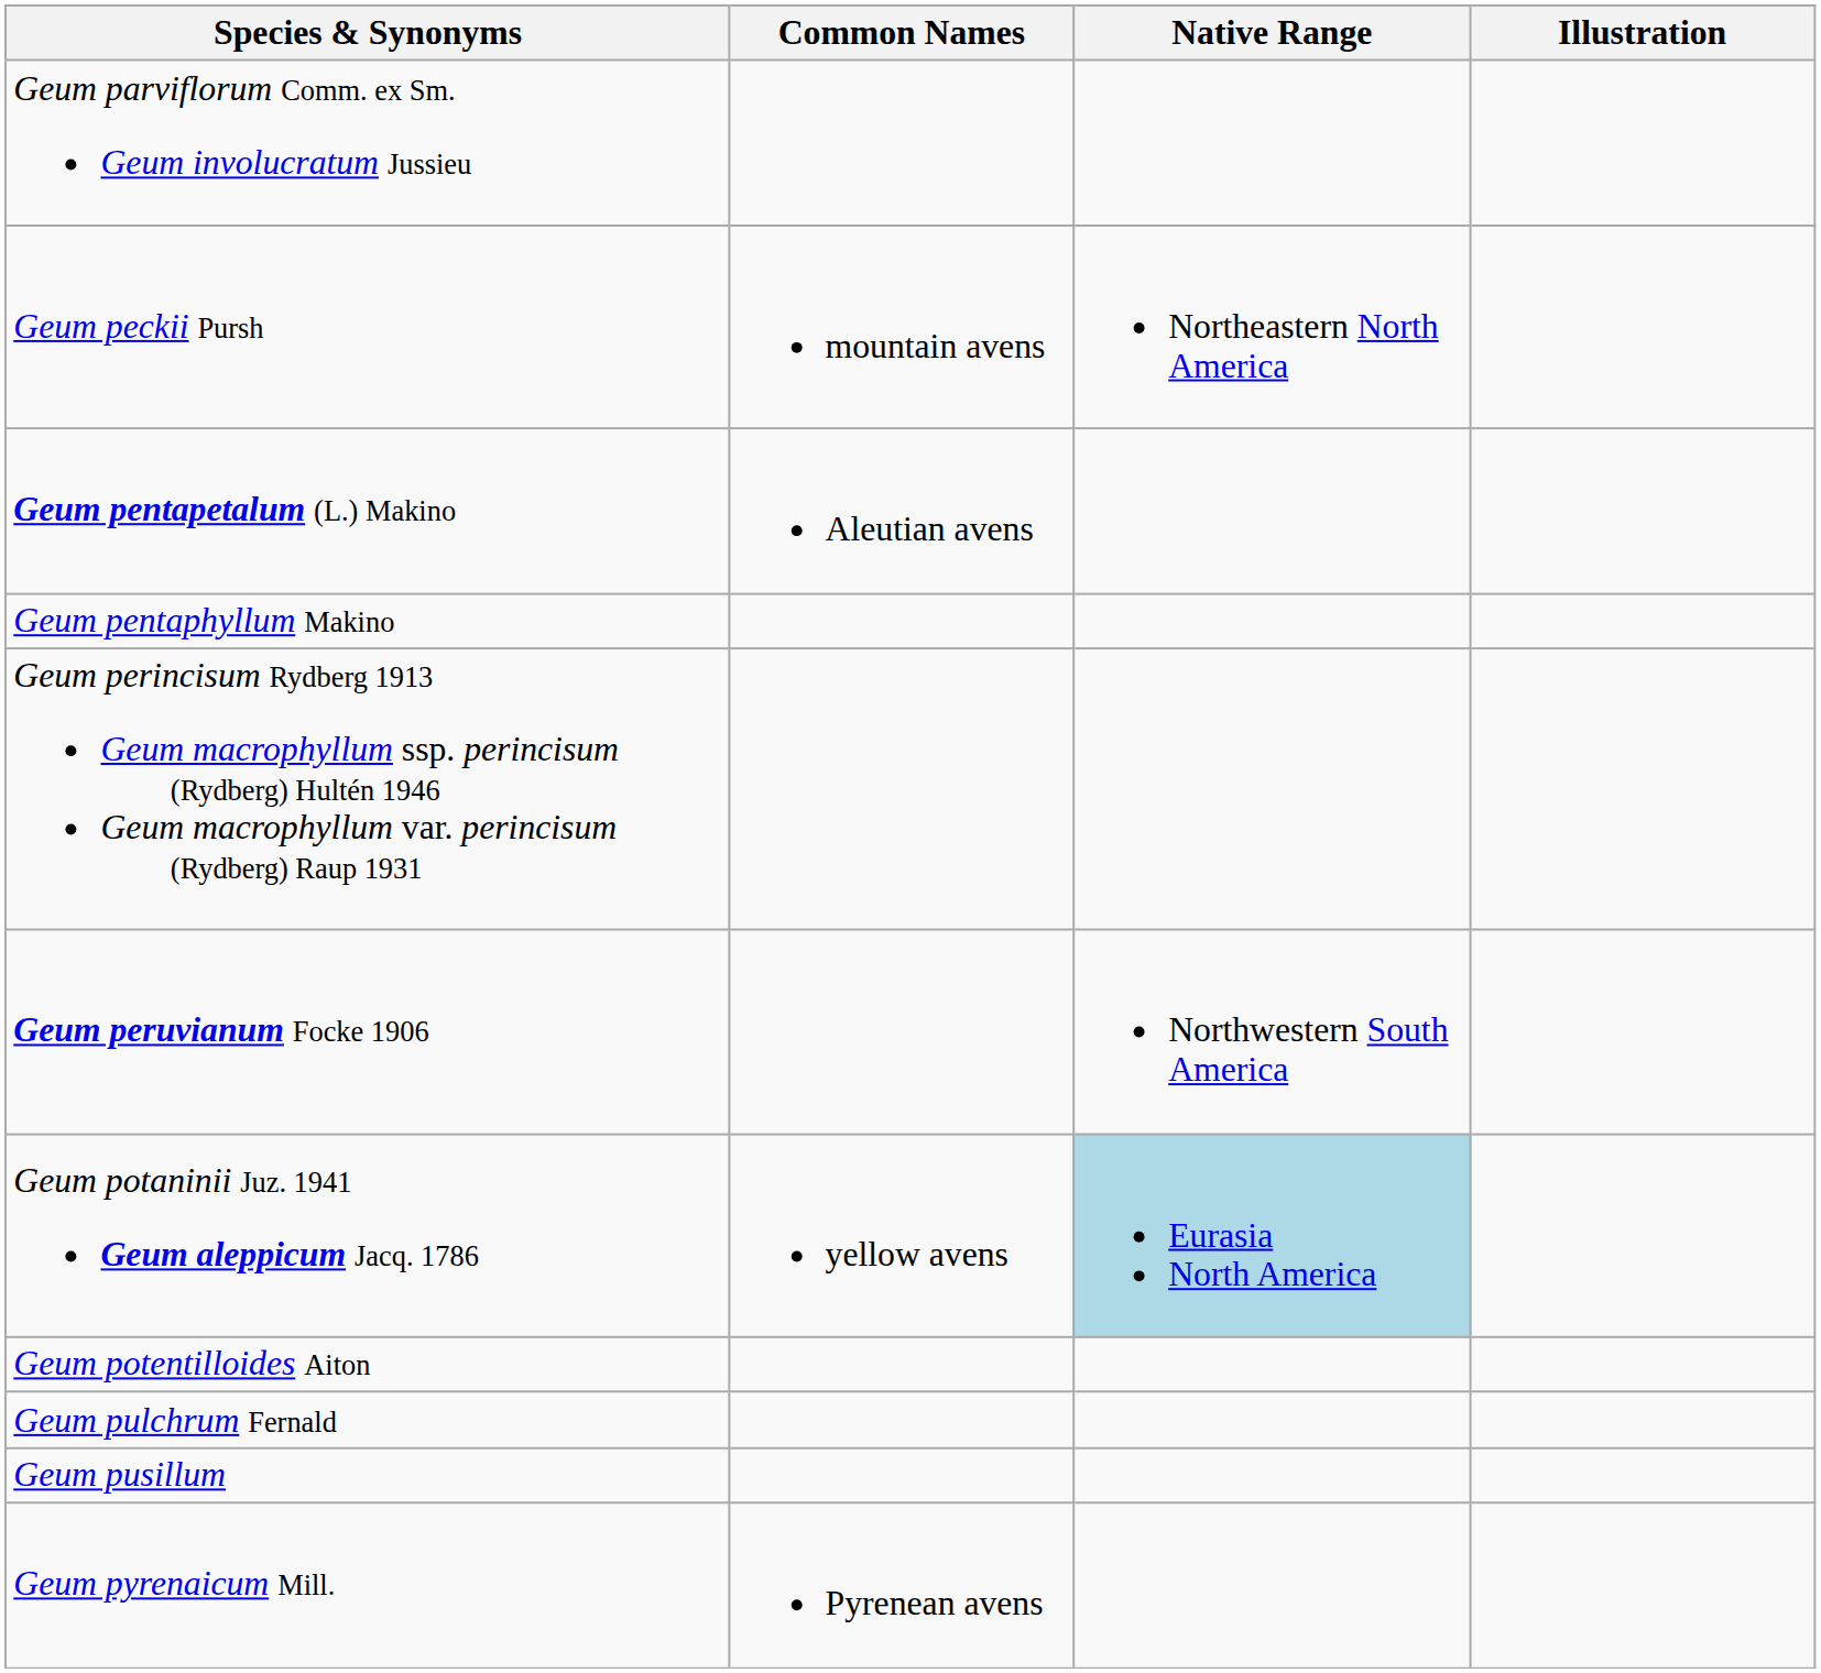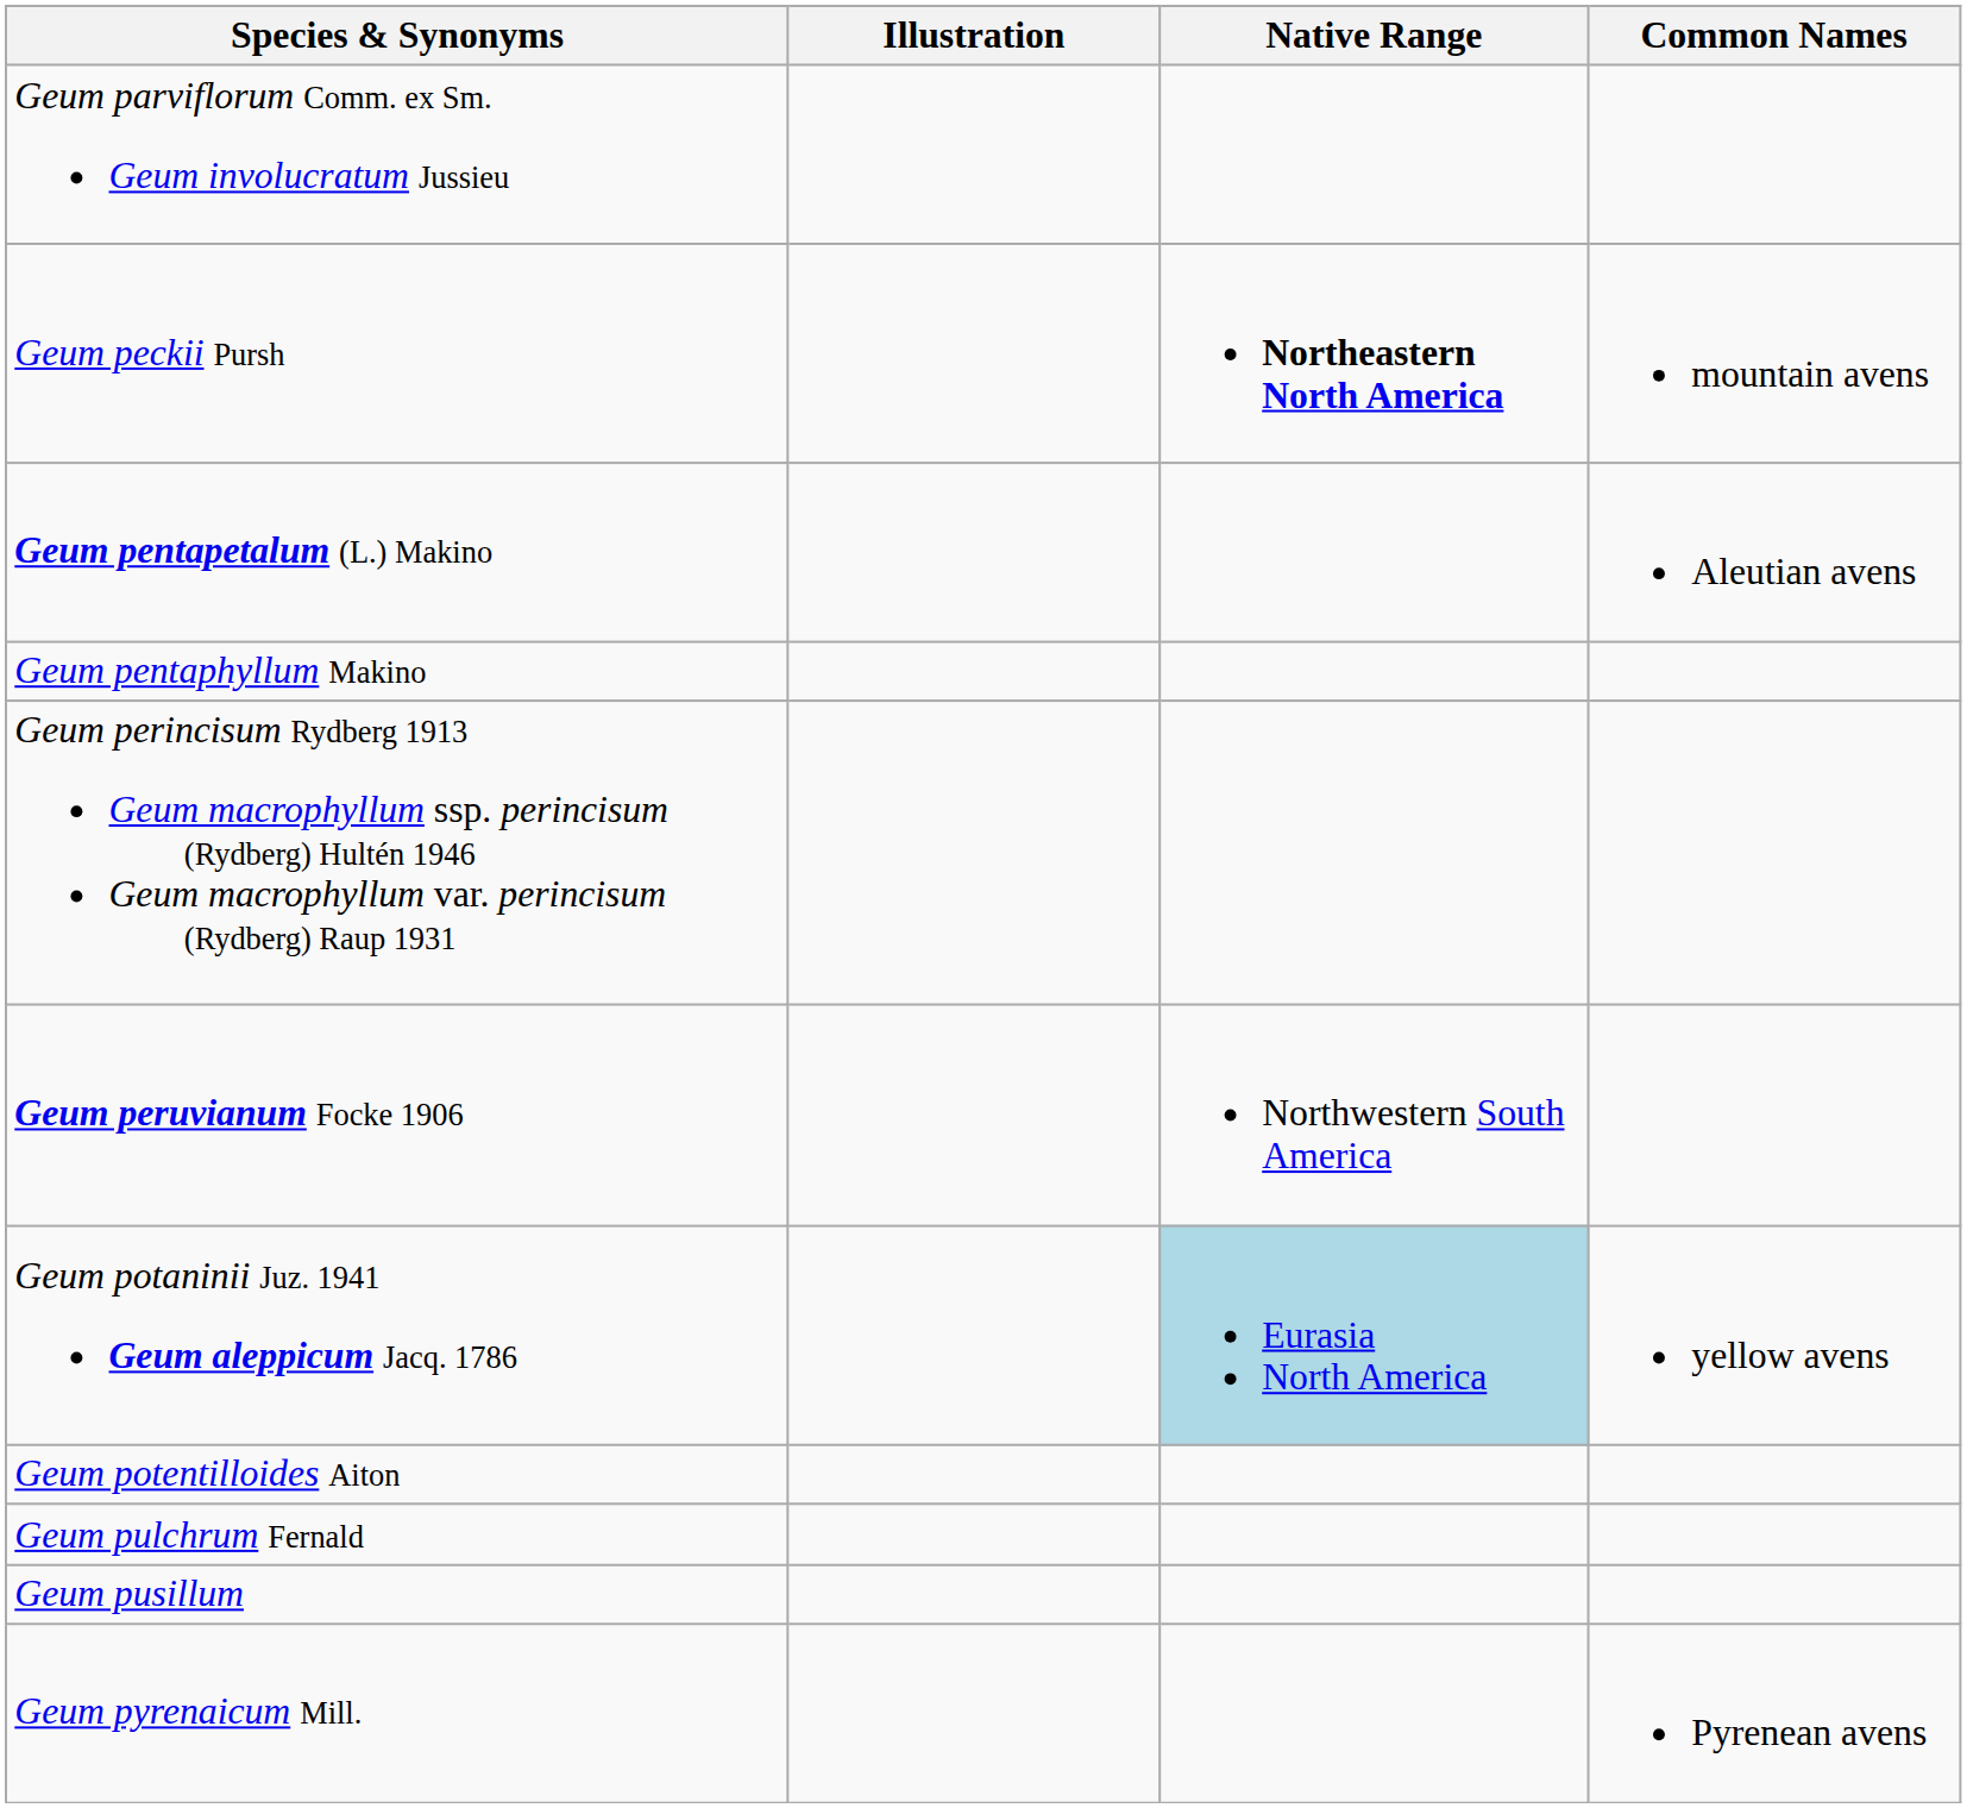 <table class="wikitable">
 <tr>
 <th width=325>Species & Synonyms</th>
+<th width=150>Illustration</th>
+<th width=175>Native Range</th>
 <th width=150>Common Names</th>
-<th width=175>Native Range</th>
-<th width=150>Illustration</th>
 </tr>
 <tr>
 <td><em>Geum parviflorum</em> <small>Comm. ex Sm.</small><br><ul><li><em><a href='#'>Geum involucratum</a></em> <small>Jussieu</small></li></ul></td>
 <td></td>
 <td></td>
 <td></td>
 </tr>
 <tr>
 <td><em><a href='#'>Geum peckii</a></em> <small>Pursh</small></td>
+<td></td>
+<td><strong><br><ul><li>Northeastern <a href='#'>North America</a></li></ul></strong></td>
 <td><br><ul><li>mountain avens</li></ul></td>
-<td><br><ul><li>Northeastern <a href='#'>North America</a></li></ul></td>
-<td></td>
 </tr>
 <tr>
 <td><strong><em><a href='#'>Geum pentapetalum</a></em></strong> <small>(L.) Makino</small></td>
-<td><br><ul><li>Aleutian avens</li></ul></td>
 <td></td>
 <td></td>
+<td><br><ul><li>Aleutian avens</li></ul></td>
 </tr>
 <tr>
 <td><em><a href='#'>Geum pentaphyllum</a></em> <small>Makino</small></td>
 <td></td>
 <td></td>
 <td></td>
 </tr>
 <tr>
 <td><em>Geum perincisum</em> <small>Rydberg 1913</small><br><ul><li><em><a href='#'>Geum macrophyllum</a></em> ssp. <em>perincisum</em><br>  <small>(Rydberg) Hultén 1946</small></li><li><em>Geum macrophyllum</em> var. <em>perincisum</em><br>  <small>(Rydberg) Raup 1931</small></li></ul></td>
 <td></td>
 <td></td>
 <td></td>
 </tr>
 <tr>
 <td><strong><em><a href='#'>Geum peruvianum</a></em></strong> <small>Focke 1906</small></td>
 <td></td>
 <td><br><ul><li>Northwestern <a href='#'>South America</a></li></ul></td>
 <td></td>
 </tr>
 <tr>
 <td><em>Geum potaninii</em> <small>Juz. 1941</small><br><ul><li><strong><em><a href='#'>Geum aleppicum</a></em></strong> <small>Jacq. 1786</small></li></ul></td>
+<td></td>
+<td style="background: lightblue;"><br><ul><li><a href='#'>Eurasia</a></li><li><a href='#'>North America</a></li></ul></td>
 <td><br><ul><li>yellow avens</li></ul></td>
-<td style="background: lightblue;"><br><ul><li><a href='#'>Eurasia</a></li><li><a href='#'>North America</a></li></ul></td>
-<td></td>
 </tr>
 <tr>
 <td><em><a href='#'>Geum potentilloides</a></em> <small>Aiton</small></td>
 <td></td>
 <td></td>
 <td></td>
 </tr>
 <tr>
 <td><em><a href='#'>Geum pulchrum</a></em> <small>Fernald</small></td>
 <td></td>
 <td></td>
 <td></td>
 </tr>
 <tr>
 <td><em><a href='#'>Geum pusillum</a></em> <small></small></td>
 <td></td>
 <td></td>
 <td></td>
 </tr>
 <tr>
 <td><em><a href='#'>Geum pyrenaicum</a></em> <small>Mill.</small></td>
-<td><br><ul><li>Pyrenean avens</li></ul></td>
 <td></td>
 <td></td>
+<td><br><ul><li>Pyrenean avens</li></ul></td>
 </tr>
 </table>
